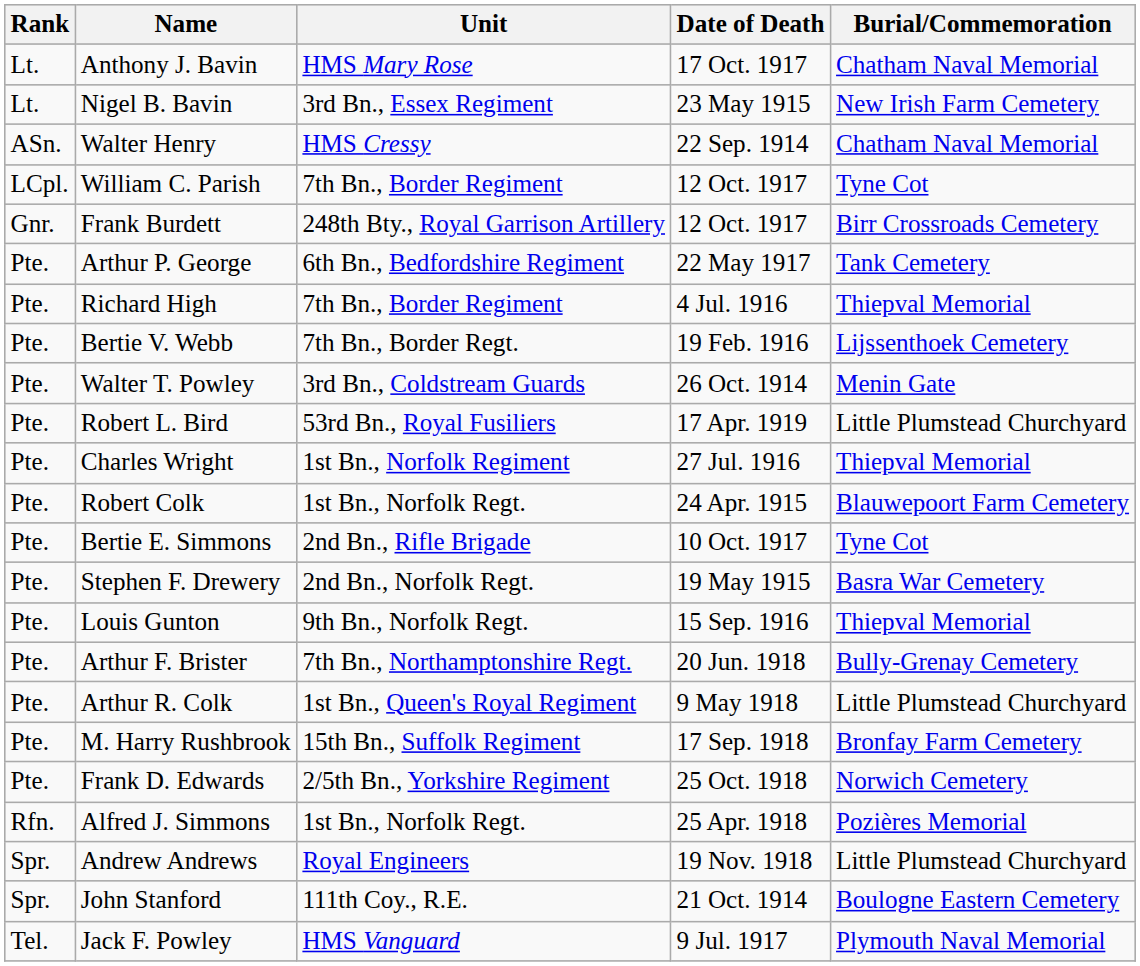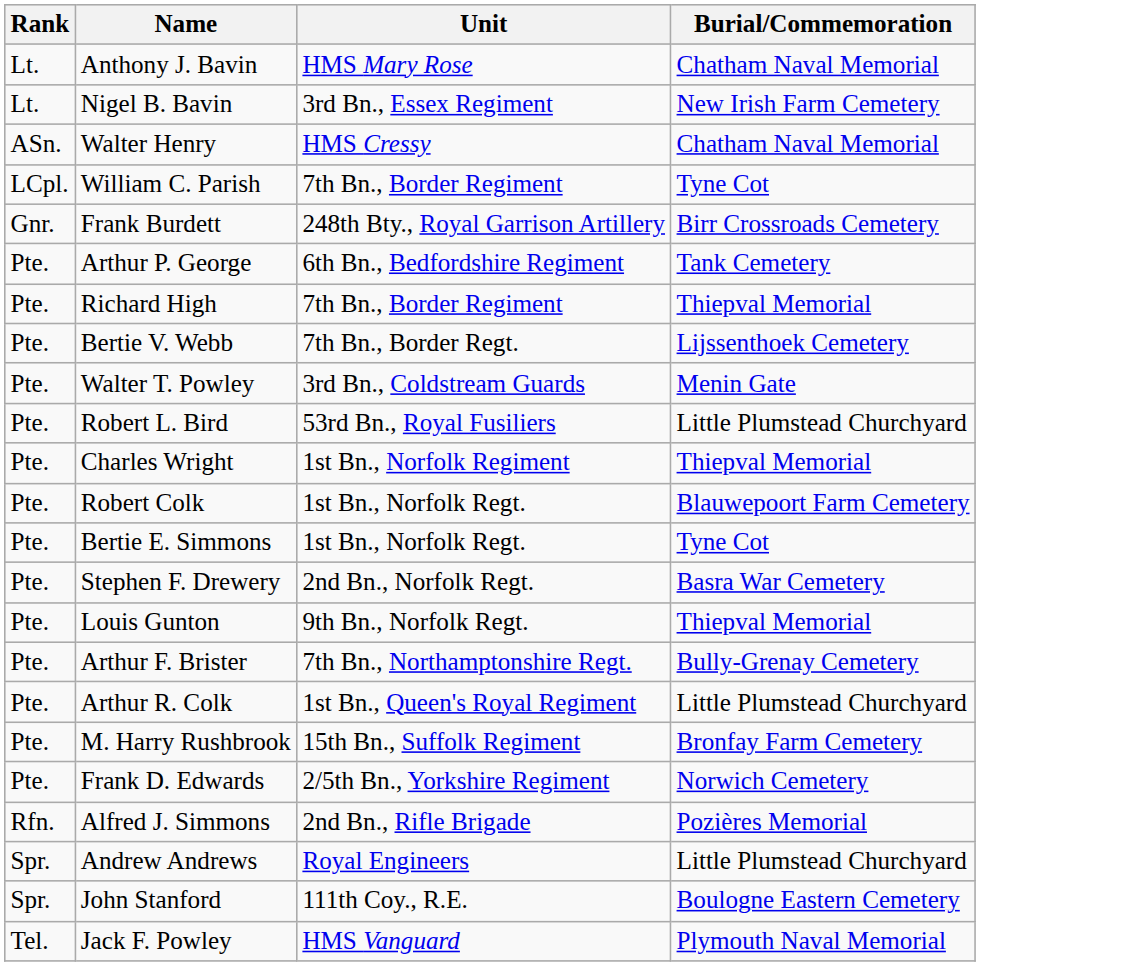 <table class="wikitable">
 <tr>
 <th>Rank</th>
 <th>Name</th>
 <th>Unit</th>
-<th>Date of Death</th>
 <th>Burial/Commemoration</th>
 </tr>
 <tr>
 <td>Lt.</td>
 <td>Anthony J. Bavin</td>
 <td><a href='#'>HMS <em>Mary Rose</em></a></td>
-<td>17 Oct. 1917</td>
 <td><a href='#'>Chatham Naval Memorial</a></td>
 </tr>
 <tr>
 <td>Lt.</td>
 <td>Nigel B. Bavin</td>
 <td>3rd Bn., <a href='#'>Essex Regiment</a></td>
-<td>23 May 1915</td>
 <td><a href='#'>New Irish Farm Cemetery</a></td>
 </tr>
 <tr>
 <td>ASn.</td>
 <td>Walter Henry</td>
 <td><a href='#'>HMS <em>Cressy</em></a></td>
-<td>22 Sep. 1914</td>
 <td><a href='#'>Chatham Naval Memorial</a></td>
 </tr>
 <tr>
 <td>LCpl.</td>
 <td>William C. Parish</td>
 <td>7th Bn., <a href='#'>Border Regiment</a></td>
-<td>12 Oct. 1917</td>
 <td><a href='#'>Tyne Cot</a></td>
 </tr>
 <tr>
 <td>Gnr.</td>
 <td>Frank Burdett</td>
 <td>248th Bty., <a href='#'>Royal Garrison Artillery</a></td>
-<td>12 Oct. 1917</td>
 <td><a href='#'>Birr Crossroads Cemetery</a></td>
 </tr>
 <tr>
 <td>Pte.</td>
 <td>Arthur P. George</td>
 <td>6th Bn., <a href='#'>Bedfordshire Regiment</a></td>
-<td>22 May 1917</td>
 <td><a href='#'>Tank Cemetery</a></td>
 </tr>
 <tr>
 <td>Pte.</td>
 <td>Richard High</td>
 <td>7th Bn., <a href='#'>Border Regiment</a></td>
-<td>4 Jul. 1916</td>
 <td><a href='#'>Thiepval Memorial</a></td>
 </tr>
 <tr>
 <td>Pte.</td>
 <td>Bertie V. Webb</td>
 <td>7th Bn., Border Regt.</td>
-<td>19 Feb. 1916</td>
 <td><a href='#'>Lijssenthoek Cemetery</a></td>
 </tr>
 <tr>
 <td>Pte.</td>
 <td>Walter T. Powley</td>
 <td>3rd Bn., <a href='#'>Coldstream Guards</a></td>
-<td>26 Oct. 1914</td>
 <td><a href='#'>Menin Gate</a></td>
 </tr>
 <tr>
 <td>Pte.</td>
 <td>Robert L. Bird</td>
 <td>53rd Bn., <a href='#'>Royal Fusiliers</a></td>
-<td>17 Apr. 1919</td>
 <td>Little Plumstead Churchyard</td>
 </tr>
 <tr>
 <td>Pte.</td>
 <td>Charles Wright</td>
 <td>1st Bn., <a href='#'>Norfolk Regiment</a></td>
-<td>27 Jul. 1916</td>
 <td><a href='#'>Thiepval Memorial</a></td>
 </tr>
 <tr>
 <td>Pte.</td>
 <td>Robert Colk</td>
 <td>1st Bn., Norfolk Regt.</td>
-<td>24 Apr. 1915</td>
 <td><a href='#'>Blauwepoort Farm Cemetery</a></td>
 </tr>
 <tr>
 <td>Pte.</td>
 <td>Bertie E. Simmons</td>
-<td>2nd Bn., <a href='#'>Rifle Brigade</a></td>
-<td>10 Oct. 1917</td>
+<td>1st Bn., Norfolk Regt.</td>
 <td><a href='#'>Tyne Cot</a></td>
 </tr>
 <tr>
 <td>Pte.</td>
 <td>Stephen F. Drewery</td>
 <td>2nd Bn., Norfolk Regt.</td>
-<td>19 May 1915</td>
 <td><a href='#'>Basra War Cemetery</a></td>
 </tr>
 <tr>
 <td>Pte.</td>
 <td>Louis Gunton</td>
 <td>9th Bn., Norfolk Regt.</td>
-<td>15 Sep. 1916</td>
 <td><a href='#'>Thiepval Memorial</a></td>
 </tr>
 <tr>
 <td>Pte.</td>
 <td>Arthur F. Brister</td>
 <td>7th Bn., <a href='#'>Northamptonshire Regt.</a></td>
-<td>20 Jun. 1918</td>
 <td><a href='#'>Bully-Grenay Cemetery</a></td>
 </tr>
 <tr>
 <td>Pte.</td>
 <td>Arthur R. Colk</td>
 <td>1st Bn., <a href='#'>Queen's Royal Regiment</a></td>
-<td>9 May 1918</td>
 <td>Little Plumstead Churchyard</td>
 </tr>
 <tr>
 <td>Pte.</td>
 <td>M. Harry Rushbrook</td>
 <td>15th Bn., <a href='#'>Suffolk Regiment</a></td>
-<td>17 Sep. 1918</td>
 <td><a href='#'>Bronfay Farm Cemetery</a></td>
 </tr>
 <tr>
 <td>Pte.</td>
 <td>Frank D. Edwards</td>
 <td>2/5th Bn., <a href='#'>Yorkshire Regiment</a></td>
-<td>25 Oct. 1918</td>
 <td><a href='#'>Norwich Cemetery</a></td>
 </tr>
 <tr>
 <td>Rfn.</td>
 <td>Alfred J. Simmons</td>
-<td>1st Bn., Norfolk Regt.</td>
-<td>25 Apr. 1918</td>
+<td>2nd Bn., <a href='#'>Rifle Brigade</a></td>
 <td><a href='#'>Pozières Memorial</a></td>
 </tr>
 <tr>
 <td>Spr.</td>
 <td>Andrew Andrews</td>
 <td><a href='#'>Royal Engineers</a></td>
-<td>19 Nov. 1918</td>
 <td>Little Plumstead Churchyard</td>
 </tr>
 <tr>
 <td>Spr.</td>
 <td>John Stanford</td>
 <td>111th Coy., R.E.</td>
-<td>21 Oct. 1914</td>
 <td><a href='#'>Boulogne Eastern Cemetery</a></td>
 </tr>
 <tr>
 <td>Tel.</td>
 <td>Jack F. Powley</td>
 <td><a href='#'>HMS <em>Vanguard</em></a></td>
-<td>9 Jul. 1917</td>
 <td><a href='#'>Plymouth Naval Memorial</a></td>
 </tr>
 </table>
